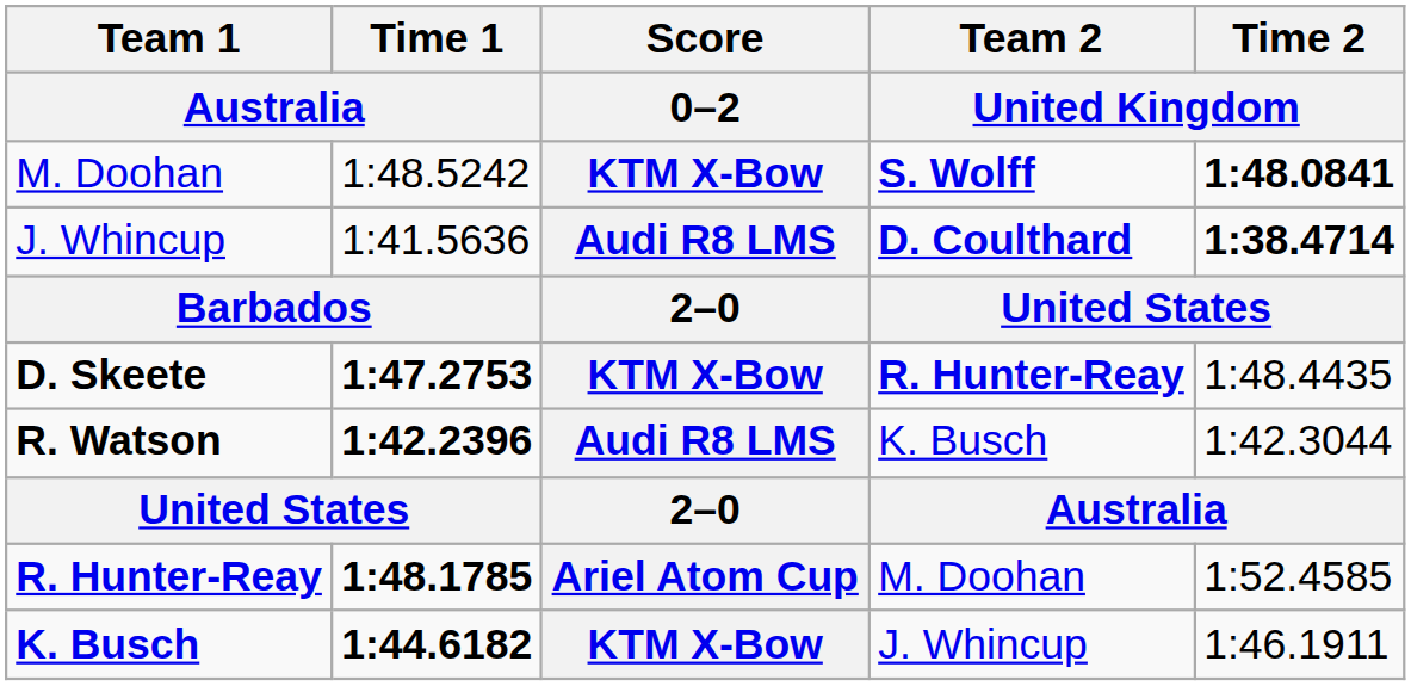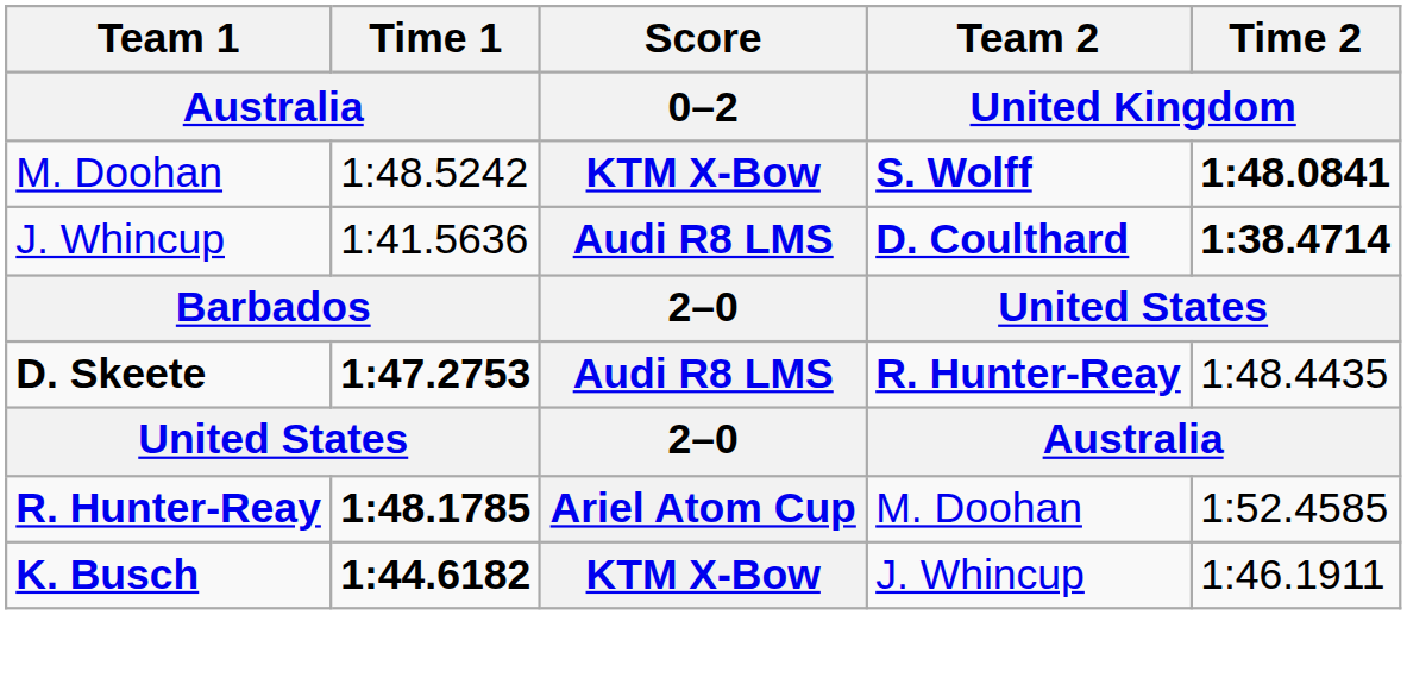 <table class="wikitable">
 <tr>
 <th>Team 1</th>
 <th>Time 1</th>
 <th>Score</th>
 <th>Team 2</th>
 <th>Time 2</th>
 </tr>
 <tr>
 <th colspan=2> <a href='#'>Australia</a></th>
 <th>0–2</th>
 <th colspan=2> <a href='#'>United Kingdom</a></th>
 </tr>
 <tr>
 <td><a href='#'>M. Doohan</a></td>
 <td>1:48.5242</td>
 <th><a href='#'>KTM X-Bow</a></th>
 <td><strong><a href='#'>S. Wolff</a></strong></td>
 <td><strong>1:48.0841</strong> </td>
 </tr>
 <tr>
 <td><a href='#'>J. Whincup</a></td>
 <td>1:41.5636</td>
 <th><a href='#'>Audi R8 LMS</a></th>
 <td><strong><a href='#'>D. Coulthard</a></strong></td>
 <td><strong>1:38.4714</strong></td>
 </tr>
 <tr>
 <th colspan=2> <a href='#'>Barbados</a></th>
 <th>2–0</th>
 <th colspan=2> <a href='#'>United States</a></th>
 </tr>
 <tr>
 <td><strong>D. Skeete</strong></td>
 <td><strong>1:47.2753</strong></td>
-<th><a href='#'>KTM X-Bow</a></th>
+<th><a href='#'>Audi R8 LMS</a></th>
 <td><strong><a href='#'>R. Hunter-Reay</a></strong></td>
 <td>1:48.4435</td>
-</tr>
-<tr>
-<td><strong>R. Watson</strong></td>
-<td><strong>1:42.2396</strong></td>
-<th><a href='#'>Audi R8 LMS</a></th>
-<td><a href='#'>K. Busch</a></td>
-<td>1:42.3044</td>
 </tr>
 <tr>
 <th colspan=2> <a href='#'>United States</a></th>
 <th>2–0</th>
 <th colspan=2> <a href='#'>Australia</a></th>
 </tr>
 <tr>
 <td><strong><a href='#'>R. Hunter-Reay</a></strong></td>
 <td><strong>1:48.1785</strong></td>
 <th><a href='#'>Ariel Atom Cup</a></th>
 <td><a href='#'>M. Doohan</a></td>
 <td>1:52.4585</td>
 </tr>
 <tr>
 <td><strong><a href='#'>K. Busch</a></strong></td>
 <td><strong>1:44.6182</strong> </td>
 <th><a href='#'>KTM X-Bow</a></th>
 <td><a href='#'>J. Whincup</a></td>
 <td>1:46.1911</td>
 </tr>
 </table>
